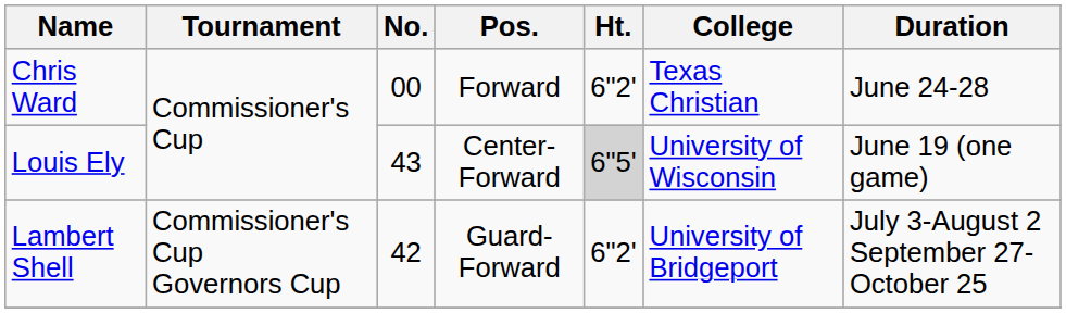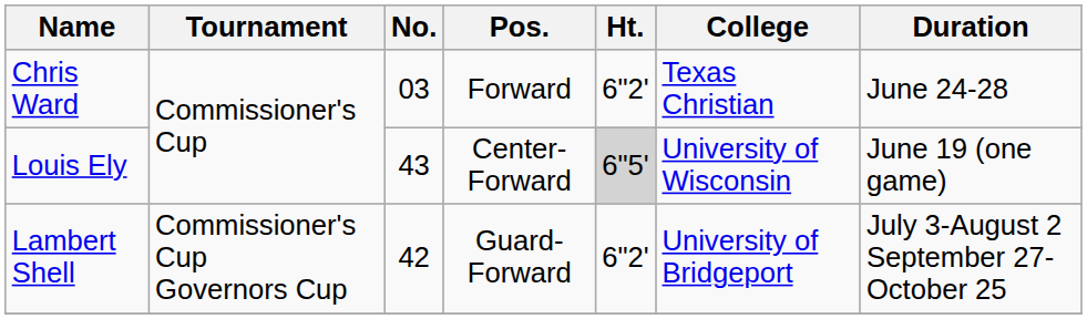 <table class="wikitable" border="1">
 <tr>
 <th>Name</th>
 <th>Tournament</th>
 <th>No.</th>
 <th>Pos.</th>
 <th>Ht.</th>
 <th>College</th>
 <th>Duration</th>
 </tr>
 <tr>
 <td><a href='#'>Chris Ward</a></td>
 <td rowspan="2">Commissioner's Cup</td>
-<td align=center>00</td>
+<td align=center>03</td>
 <td align=center>Forward</td>
 <td align=center>6"2'</td>
 <td><a href='#'>Texas Christian</a></td>
 <td>June 24-28</td>
 </tr>
 <tr>
 <td><a href='#'>Louis Ely</a></td>
 <td align=center>43</td>
 <td align=center>Center-Forward</td>
 <td align=center style="background: lightgrey;">6"5'</td>
 <td><a href='#'>University of Wisconsin</a></td>
 <td>June 19 (one game)</td>
 </tr>
 <tr>
 <td><a href='#'>Lambert Shell</a></td>
 <td>Commissioner's Cup <br> Governors Cup</td>
 <td align=center>42</td>
 <td align=center>Guard-Forward</td>
 <td align=center>6"2'</td>
 <td><a href='#'>University of Bridgeport</a></td>
 <td>July 3-August 2 <br> September 27-October 25</td>
 </tr>
 <tr>
 </tr>
 </table>
